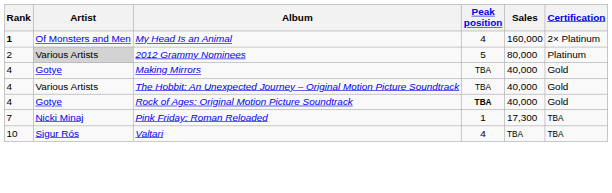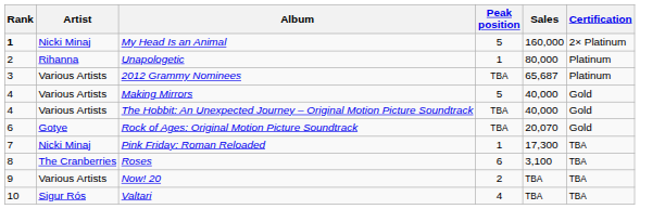 <table class="wikitable sortable">
 <tr>
 <th>Rank</th>
 <th>Artist</th>
 <th>Album</th>
 <th><a href='#'>Peak<br>position</a></th>
 <th>Sales</th>
 <th><a href='#'>Certification</a></th>
 </tr>
 <tr>
 <td><strong>1</strong></td>
-<td><a href='#'>Of Monsters and Men</a></td>
+<td><a href='#'>Nicki Minaj</a></td>
 <td><em><a href='#'>My Head Is an Animal</a></em></td>
-<td style="text-align:center;">4</td>
+<td style="text-align:center;">5</td>
 <td>160,000</td>
 <td>2× Platinum</td>
 </tr>
 <tr>
 <td>2</td>
-<td style="background: lightgrey;">Various Artists</td>
-<td><em><a href='#'>2012 Grammy Nominees</a></em></td>
-<td style="text-align:center;">5</td>
+<td><a href='#'>Rihanna</a></td>
+<td><em><a href='#'>Unapologetic</a></em></td>
+<td style="text-align:center;">1</td>
 <td>80,000</td>
 <td>Platinum</td>
 </tr>
 <tr>
+<td>3</td>
+<td>Various Artists</td>
+<td><em><a href='#'>2012 Grammy Nominees</a></em></td>
+<td style="text-align:center;"><span><small>TBA</small></span></td>
+<td>65,687</td>
+<td>Platinum</td>
+</tr>
+<tr>
 <td>4</td>
-<td><a href='#'>Gotye</a></td>
+<td>Various Artists</td>
 <td><em><a href='#'>Making Mirrors</a></em></td>
-<td style="text-align:center;"><span><small>TBA</small></span></td>
+<td style="text-align:center;">5</td>
 <td>40,000</td>
 <td>Gold</td>
 </tr>
 <tr>
 <td>4</td>
 <td>Various Artists</td>
 <td><em><a href='#'>The Hobbit: An Unexpected Journey – Original Motion Picture Soundtrack</a></em></td>
 <td style="text-align:center;"><span><small>TBA</small></span></td>
 <td>40,000</td>
 <td>Gold</td>
 </tr>
 <tr>
-<td>4</td>
+<td>6</td>
 <td><a href='#'>Gotye</a></td>
 <td><em><a href='#'>Rock of Ages: Original Motion Picture Soundtrack</a></em></td>
-<td style="text-align:center;"><strong><span><small>TBA</small></span></strong></td>
-<td>40,000</td>
+<td style="text-align:center;"><span><small>TBA</small></span></td>
+<td>20,070</td>
 <td>Gold</td>
 </tr>
 <tr>
 <td>7</td>
 <td><a href='#'>Nicki Minaj</a></td>
 <td><em><a href='#'>Pink Friday: Roman Reloaded</a></em></td>
 <td style="text-align:center;">1</td>
 <td>17,300</td>
 <td><span><small>TBA</small></span></td>
 </tr>
 <tr>
+<td>8</td>
+<td><a href='#'>The Cranberries</a></td>
+<td><em><a href='#'>Roses</a></em></td>
+<td style="text-align:center;">6</td>
+<td>3,100</td>
+<td><span><small>TBA</small></span></td>
+</tr>
+<tr>
+<td>9</td>
+<td>Various Artists</td>
+<td><em><a href='#'>Now! 20</a></em></td>
+<td style="text-align:center;">2</td>
+<td><span><small>TBA</small></span></td>
+<td><span><small>TBA</small></span></td>
+</tr>
+<tr>
 <td>10</td>
 <td><a href='#'>Sigur Rós</a></td>
 <td><em><a href='#'>Valtari</a></em></td>
 <td style="text-align:center;">4</td>
 <td><span><small>TBA</small></span></td>
 <td><span><small>TBA</small></span></td>
 </tr>
 </table>
